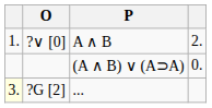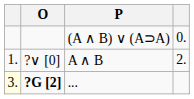 <table class="wikitable">
 <tr>
 <th></th>
 <th>O</th>
 <th>P</th>
 <th></th>
 </tr>
 <tr>
+<td></td>
+<td></td>
+<td>(A ∧ B) ∨ (A⊃A)</td>
+<td>0.</td>
+</tr>
+<tr>
 <td>1.</td>
 <td>?∨ [0]</td>
 <td>A ∧ B</td>
 <td>2.</td>
 </tr>
 <tr>
-<td></td>
-<td></td>
-<td>(A ∧ B) ∨ (A⊃A)</td>
-<td>0.</td>
-</tr>
-<tr>
 <td style="background: lightyellow;">3.</td>
-<td>?G [2]</td>
+<td><strong>?G [2]</strong></td>
 <td>...</td>
 <td></td>
 </tr>
 </table>
